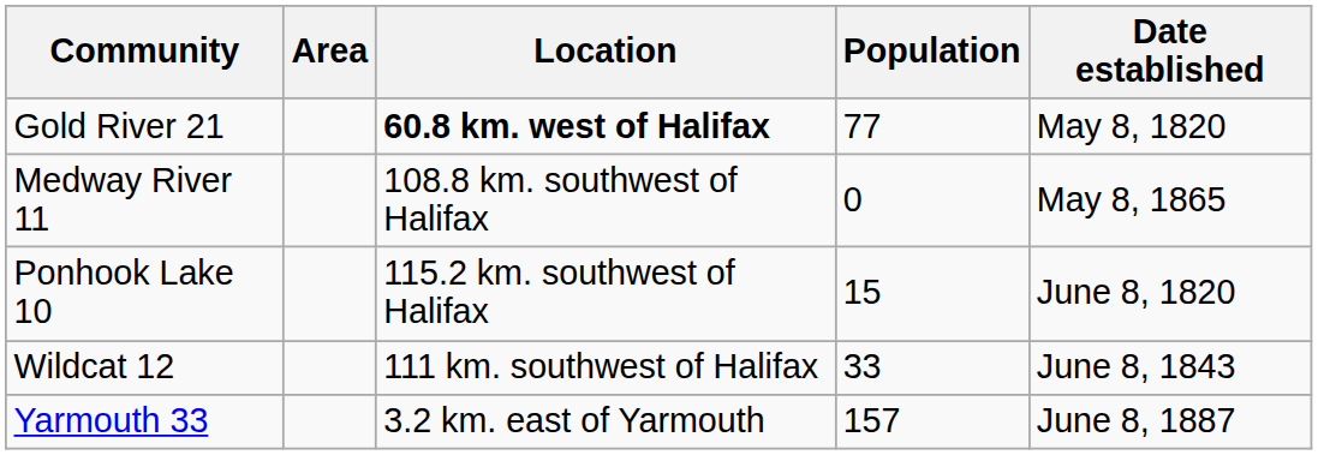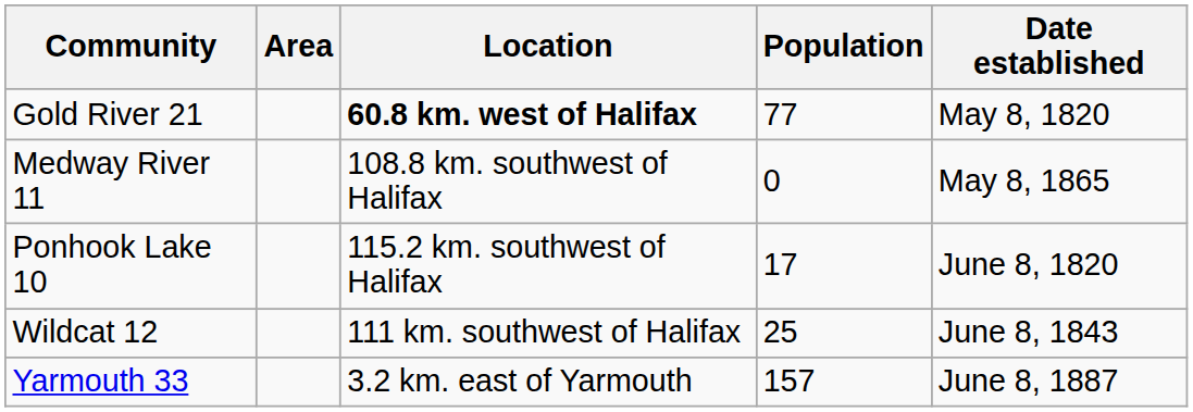 <table class="wikitable">
 <tr>
 <th>Community</th>
 <th>Area</th>
 <th>Location</th>
 <th>Population</th>
 <th>Date established</th>
 </tr>
 <tr>
 <td>Gold River 21</td>
 <td></td>
 <td><strong>60.8 km. west of Halifax</strong></td>
 <td>77</td>
 <td>May 8, 1820</td>
 </tr>
 <tr>
 <td>Medway River 11</td>
 <td></td>
 <td>108.8 km. southwest of Halifax</td>
 <td>0</td>
 <td>May 8, 1865</td>
 </tr>
 <tr>
 <td>Ponhook Lake 10</td>
 <td></td>
 <td>115.2 km. southwest of Halifax</td>
-<td>15</td>
+<td>17</td>
 <td>June 8, 1820</td>
 </tr>
 <tr>
 <td>Wildcat 12</td>
 <td></td>
 <td>111 km. southwest of Halifax</td>
-<td>33</td>
+<td>25</td>
 <td>June 8, 1843</td>
 </tr>
 <tr>
 <td><a href='#'>Yarmouth 33</a></td>
 <td></td>
 <td>3.2 km. east of Yarmouth</td>
 <td>157</td>
 <td>June 8, 1887</td>
 </tr>
 </table>
